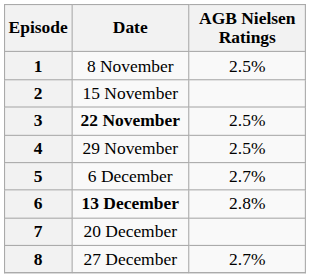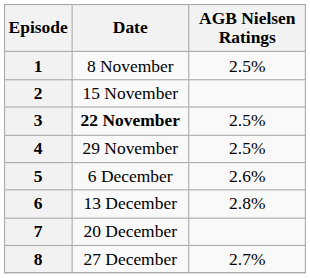 <table class=wikitable style=text-align:center>
 <tr>
 <th>Episode</th>
 <th style="width:100px;">Date</th>
 <th style="width:100px;">AGB Nielsen<br>Ratings</th>
 </tr>
 <tr>
 <th>1</th>
 <td>8 November</td>
 <td>2.5%</td>
 </tr>
 <tr>
 <th>2</th>
 <td>15 November</td>
 <td></td>
 </tr>
 <tr>
 <th>3</th>
 <td><strong>22 November</strong></td>
 <td>2.5%</td>
 </tr>
 <tr>
 <th>4</th>
 <td>29 November</td>
 <td>2.5%</td>
 </tr>
 <tr>
 <th>5</th>
 <td>6 December</td>
-<td>2.7%</td>
+<td>2.6%</td>
 </tr>
 <tr>
 <th>6</th>
-<td><strong>13 December</strong></td>
+<td>13 December</td>
 <td>2.8%</td>
 </tr>
 <tr>
 <th>7</th>
 <td>20 December</td>
 <td></td>
 </tr>
 <tr>
 <th>8</th>
 <td>27 December</td>
 <td>2.7%</td>
 </tr>
 <tr>
 </tr>
 </table>
